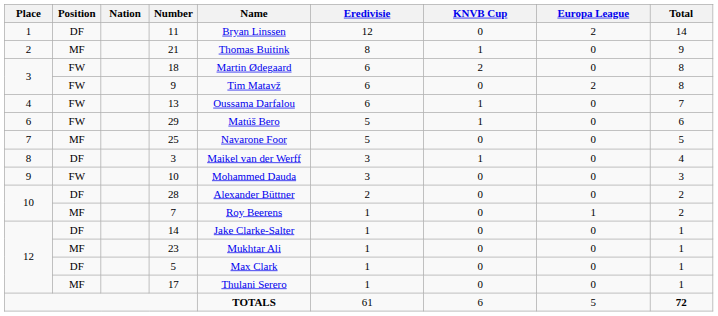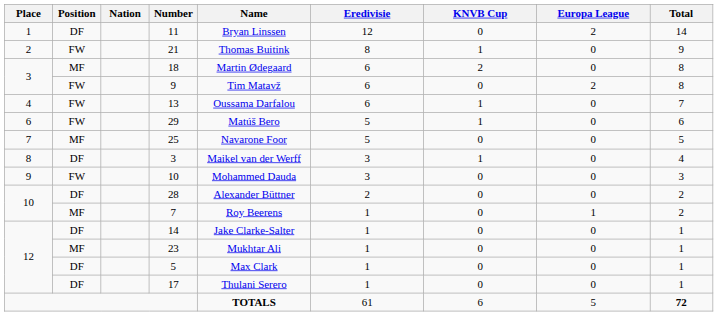 <table class="wikitable" style="font-size: 95%; text-align: center;">
 <tr>
 <th width=60>Place</th>
 <th width=60>Position</th>
 <th width=60>Nation</th>
 <th width=60>Number</th>
 <th width=150>Name</th>
 <th width=150><a href='#'>Eredivisie</a></th>
 <th width=150><a href='#'>KNVB Cup</a></th>
 <th width=150><a href='#'>Europa League</a></th>
 <th width=80><strong>Total</strong></th>
 </tr>
 <tr>
 <td>1</td>
 <td>DF</td>
 <td></td>
 <td>11</td>
 <td><a href='#'>Bryan Linssen</a></td>
 <td>12</td>
 <td>0</td>
 <td>2</td>
 <td>14</td>
 </tr>
 <tr>
 <td>2</td>
-<td>MF</td>
+<td>FW</td>
 <td></td>
 <td>21</td>
 <td><a href='#'>Thomas Buitink</a></td>
 <td>8</td>
 <td>1</td>
 <td>0</td>
 <td>9</td>
 </tr>
 <tr>
 <td rowspan="2">3</td>
-<td>FW</td>
+<td>MF</td>
 <td></td>
 <td>18</td>
 <td><a href='#'>Martin Ødegaard</a></td>
 <td>6</td>
 <td>2</td>
 <td>0</td>
 <td>8</td>
 </tr>
 <tr>
 <td>FW</td>
 <td></td>
 <td>9</td>
 <td><a href='#'>Tim Matavž</a></td>
 <td>6</td>
 <td>0</td>
 <td>2</td>
 <td>8</td>
 </tr>
 <tr>
 <td>4</td>
 <td>FW</td>
 <td></td>
 <td>13</td>
 <td><a href='#'>Oussama Darfalou</a></td>
 <td>6</td>
 <td>1</td>
 <td>0</td>
 <td>7</td>
 </tr>
 <tr>
 <td>6</td>
 <td>FW</td>
 <td></td>
 <td>29</td>
 <td><a href='#'>Matúš Bero</a></td>
 <td>5</td>
 <td>1</td>
 <td>0</td>
 <td>6</td>
 </tr>
 <tr>
 <td>7</td>
 <td>MF</td>
 <td></td>
 <td>25</td>
 <td><a href='#'>Navarone Foor</a></td>
 <td>5</td>
 <td>0</td>
 <td>0</td>
 <td>5</td>
 </tr>
 <tr>
 <td>8</td>
 <td>DF</td>
 <td></td>
 <td>3</td>
 <td><a href='#'>Maikel van der Werff</a></td>
 <td>3</td>
 <td>1</td>
 <td>0</td>
 <td>4</td>
 </tr>
 <tr>
 <td>9</td>
 <td>FW</td>
 <td></td>
 <td>10</td>
 <td><a href='#'>Mohammed Dauda</a></td>
 <td>3</td>
 <td>0</td>
 <td>0</td>
 <td>3</td>
 </tr>
 <tr>
 <td rowspan="2">10</td>
 <td>DF</td>
 <td></td>
 <td>28</td>
 <td><a href='#'>Alexander Büttner</a></td>
 <td>2</td>
 <td>0</td>
 <td>0</td>
 <td>2</td>
 </tr>
 <tr>
 <td>MF</td>
 <td></td>
 <td>7</td>
 <td><a href='#'>Roy Beerens</a></td>
 <td>1</td>
 <td>0</td>
 <td>1</td>
 <td>2</td>
 </tr>
 <tr>
 <td rowspan="4">12</td>
 <td>DF</td>
 <td></td>
 <td>14</td>
 <td><a href='#'>Jake Clarke-Salter</a></td>
 <td>1</td>
 <td>0</td>
 <td>0</td>
 <td>1</td>
 </tr>
 <tr>
 <td>MF</td>
 <td></td>
 <td>23</td>
 <td><a href='#'>Mukhtar Ali</a></td>
 <td>1</td>
 <td>0</td>
 <td>0</td>
 <td>1</td>
 </tr>
 <tr>
 <td>DF</td>
 <td></td>
 <td>5</td>
 <td><a href='#'>Max Clark</a></td>
 <td>1</td>
 <td>0</td>
 <td>0</td>
 <td>1</td>
 </tr>
 <tr>
-<td>MF</td>
+<td>DF</td>
 <td></td>
 <td>17</td>
 <td><a href='#'>Thulani Serero</a></td>
 <td>1</td>
 <td>0</td>
 <td>0</td>
 <td>1</td>
 </tr>
 <tr>
 <td colspan="4"></td>
 <td><strong>TOTALS</strong></td>
 <td>61</td>
 <td>6</td>
 <td>5</td>
 <td><strong>72</strong></td>
 </tr>
 </table>
